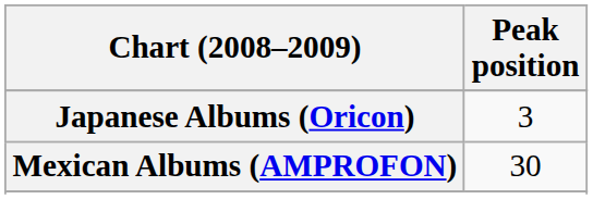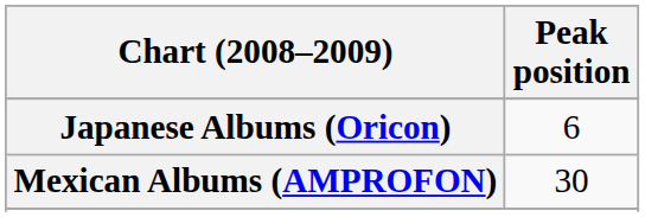 <table class="wikitable sortable plainrowheaders" style="text-align:center">
 <tr>
 <th scope="col">Chart (2008–2009)</th>
 <th scope="col">Peak<br> position</th>
 </tr>
 <tr>
 </tr>
 <tr>
 </tr>
 <tr>
 </tr>
 <tr>
 </tr>
 <tr>
 </tr>
 <tr>
 </tr>
 <tr>
 </tr>
 <tr>
 </tr>
 <tr>
 </tr>
 <tr>
 <th scope="row">Japanese Albums (<a href='#'>Oricon</a>)</th>
-<td>3</td>
+<td>6</td>
 </tr>
 <tr>
 <th scope="row">Mexican Albums (<a href='#'>AMPROFON</a>)</th>
 <td>30</td>
 </tr>
 <tr>
 </tr>
 <tr>
 </tr>
 <tr>
 </tr>
 <tr>
 </tr>
 <tr>
 </tr>
 <tr>
 </tr>
 <tr>
 </tr>
 <tr>
 </tr>
 </table>
